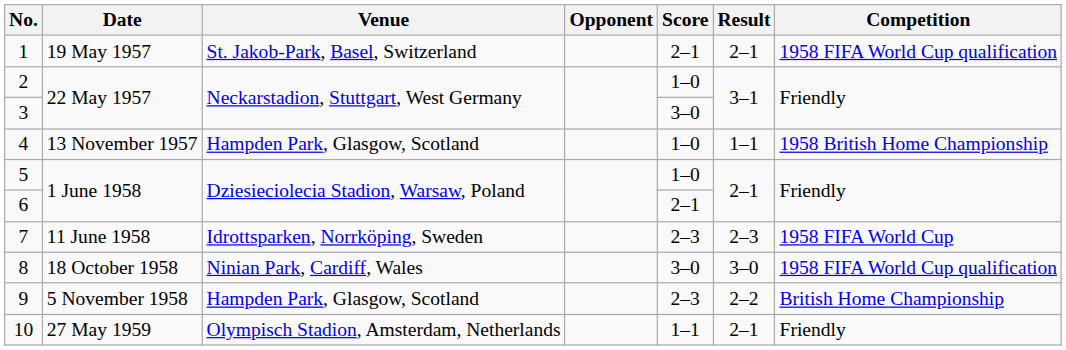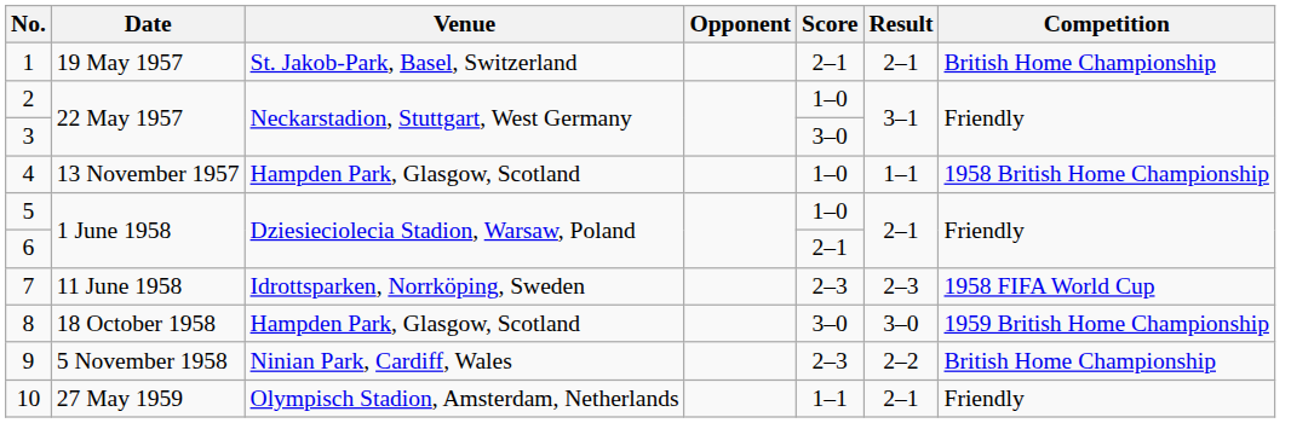 <table class="wikitable sortable">
 <tr>
 <th scope="col">No.</th>
 <th scope="col">Date</th>
 <th scope="col">Venue</th>
 <th scope="col">Opponent</th>
 <th scope="col">Score</th>
 <th scope="col">Result</th>
 <th scope="col">Competition</th>
 </tr>
 <tr>
 <td style="text-align:center">1</td>
 <td>19 May 1957</td>
 <td><a href='#'>St. Jakob-Park</a>, <a href='#'>Basel</a>, Switzerland</td>
 <td></td>
 <td style="text-align:center">2–1</td>
 <td style="text-align:center">2–1</td>
-<td><a href='#'>1958 FIFA World Cup qualification</a></td>
+<td><a href='#'>British Home Championship</a></td>
 </tr>
 <tr>
 <td style="text-align:center">2</td>
 <td rowspan="2">22 May 1957</td>
 <td rowspan="2"><a href='#'>Neckarstadion</a>, <a href='#'>Stuttgart</a>, West Germany</td>
 <td rowspan="2"></td>
 <td style="text-align:center">1–0</td>
 <td rowspan="2" style="text-align:center">3–1</td>
 <td rowspan="2">Friendly</td>
 </tr>
 <tr>
 <td style="text-align:center">3</td>
 <td style="text-align:center">3–0</td>
 </tr>
 <tr>
 <td style="text-align:center">4</td>
 <td>13 November 1957</td>
 <td><a href='#'>Hampden Park</a>, Glasgow, Scotland</td>
 <td></td>
 <td style="text-align:center">1–0</td>
 <td style="text-align:center">1–1</td>
 <td><a href='#'>1958 British Home Championship</a></td>
 </tr>
 <tr>
 <td style="text-align:center">5</td>
 <td rowspan="2">1 June 1958</td>
 <td rowspan="2"><a href='#'>Dziesieciolecia Stadion</a>, <a href='#'>Warsaw</a>, Poland</td>
 <td rowspan="2"></td>
 <td style="text-align:center">1–0</td>
 <td rowspan="2" style="text-align:center">2–1</td>
 <td rowspan="2">Friendly</td>
 </tr>
 <tr>
 <td style="text-align:center">6</td>
 <td style="text-align:center">2–1</td>
 </tr>
 <tr>
 <td style="text-align:center">7</td>
 <td>11 June 1958</td>
 <td><a href='#'>Idrottsparken</a>, <a href='#'>Norrköping</a>, Sweden</td>
 <td></td>
 <td style="text-align:center">2–3</td>
 <td style="text-align:center">2–3</td>
 <td><a href='#'>1958 FIFA World Cup</a></td>
 </tr>
 <tr>
 <td style="text-align:center">8</td>
 <td>18 October 1958</td>
-<td><a href='#'>Ninian Park</a>, <a href='#'>Cardiff</a>, Wales</td>
+<td><a href='#'>Hampden Park</a>, Glasgow, Scotland</td>
 <td></td>
 <td style="text-align:center">3–0</td>
 <td style="text-align:center">3–0</td>
-<td><a href='#'>1958 FIFA World Cup qualification</a></td>
+<td><a href='#'>1959 British Home Championship</a></td>
 </tr>
 <tr>
 <td style="text-align:center">9</td>
 <td>5 November 1958</td>
-<td><a href='#'>Hampden Park</a>, Glasgow, Scotland</td>
+<td><a href='#'>Ninian Park</a>, <a href='#'>Cardiff</a>, Wales</td>
 <td></td>
 <td style="text-align:center">2–3</td>
 <td style="text-align:center">2–2</td>
 <td><a href='#'>British Home Championship</a></td>
 </tr>
 <tr>
 <td style="text-align:center">10</td>
 <td>27 May 1959</td>
 <td><a href='#'>Olympisch Stadion</a>, Amsterdam, Netherlands</td>
 <td></td>
 <td style="text-align:center">1–1</td>
 <td style="text-align:center">2–1</td>
 <td>Friendly</td>
 </tr>
 </table>
